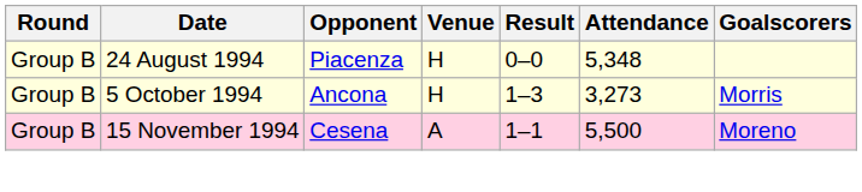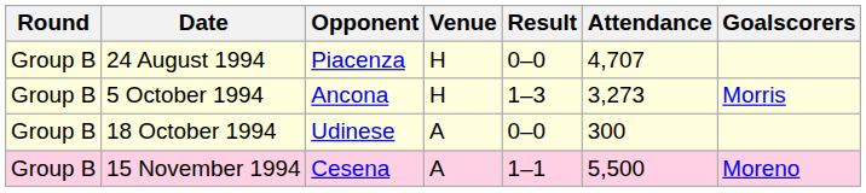 <table class="wikitable">
 <tr>
 <th>Round</th>
 <th>Date</th>
 <th>Opponent</th>
 <th>Venue</th>
 <th>Result</th>
 <th>Attendance</th>
 <th>Goalscorers</th>
 </tr>
 <tr style="background-color: #ffffdd;">
 <td>Group B</td>
 <td>24 August 1994</td>
 <td><a href='#'>Piacenza</a></td>
 <td>H</td>
 <td>0–0</td>
-<td>5,348</td>
+<td>4,707</td>
 <td></td>
 </tr>
 <tr style="background-color: #ffffdd;">
 <td>Group B</td>
 <td>5 October 1994</td>
 <td><a href='#'>Ancona</a></td>
 <td>H</td>
 <td>1–3</td>
 <td>3,273</td>
 <td><a href='#'>Morris</a></td>
 </tr>
+<tr style="background-color: #ffffdd;">
+<td>Group B</td>
+<td>18 October 1994</td>
+<td><a href='#'>Udinese</a></td>
+<td>A</td>
+<td>0–0</td>
+<td>300</td>
+<td></td>
+</tr>
 <tr style="background-color: #ffd0e3;">
 <td>Group B</td>
 <td>15 November 1994</td>
 <td><a href='#'>Cesena</a></td>
 <td>A</td>
 <td>1–1</td>
 <td>5,500</td>
 <td><a href='#'>Moreno</a></td>
 </tr>
 </table>
